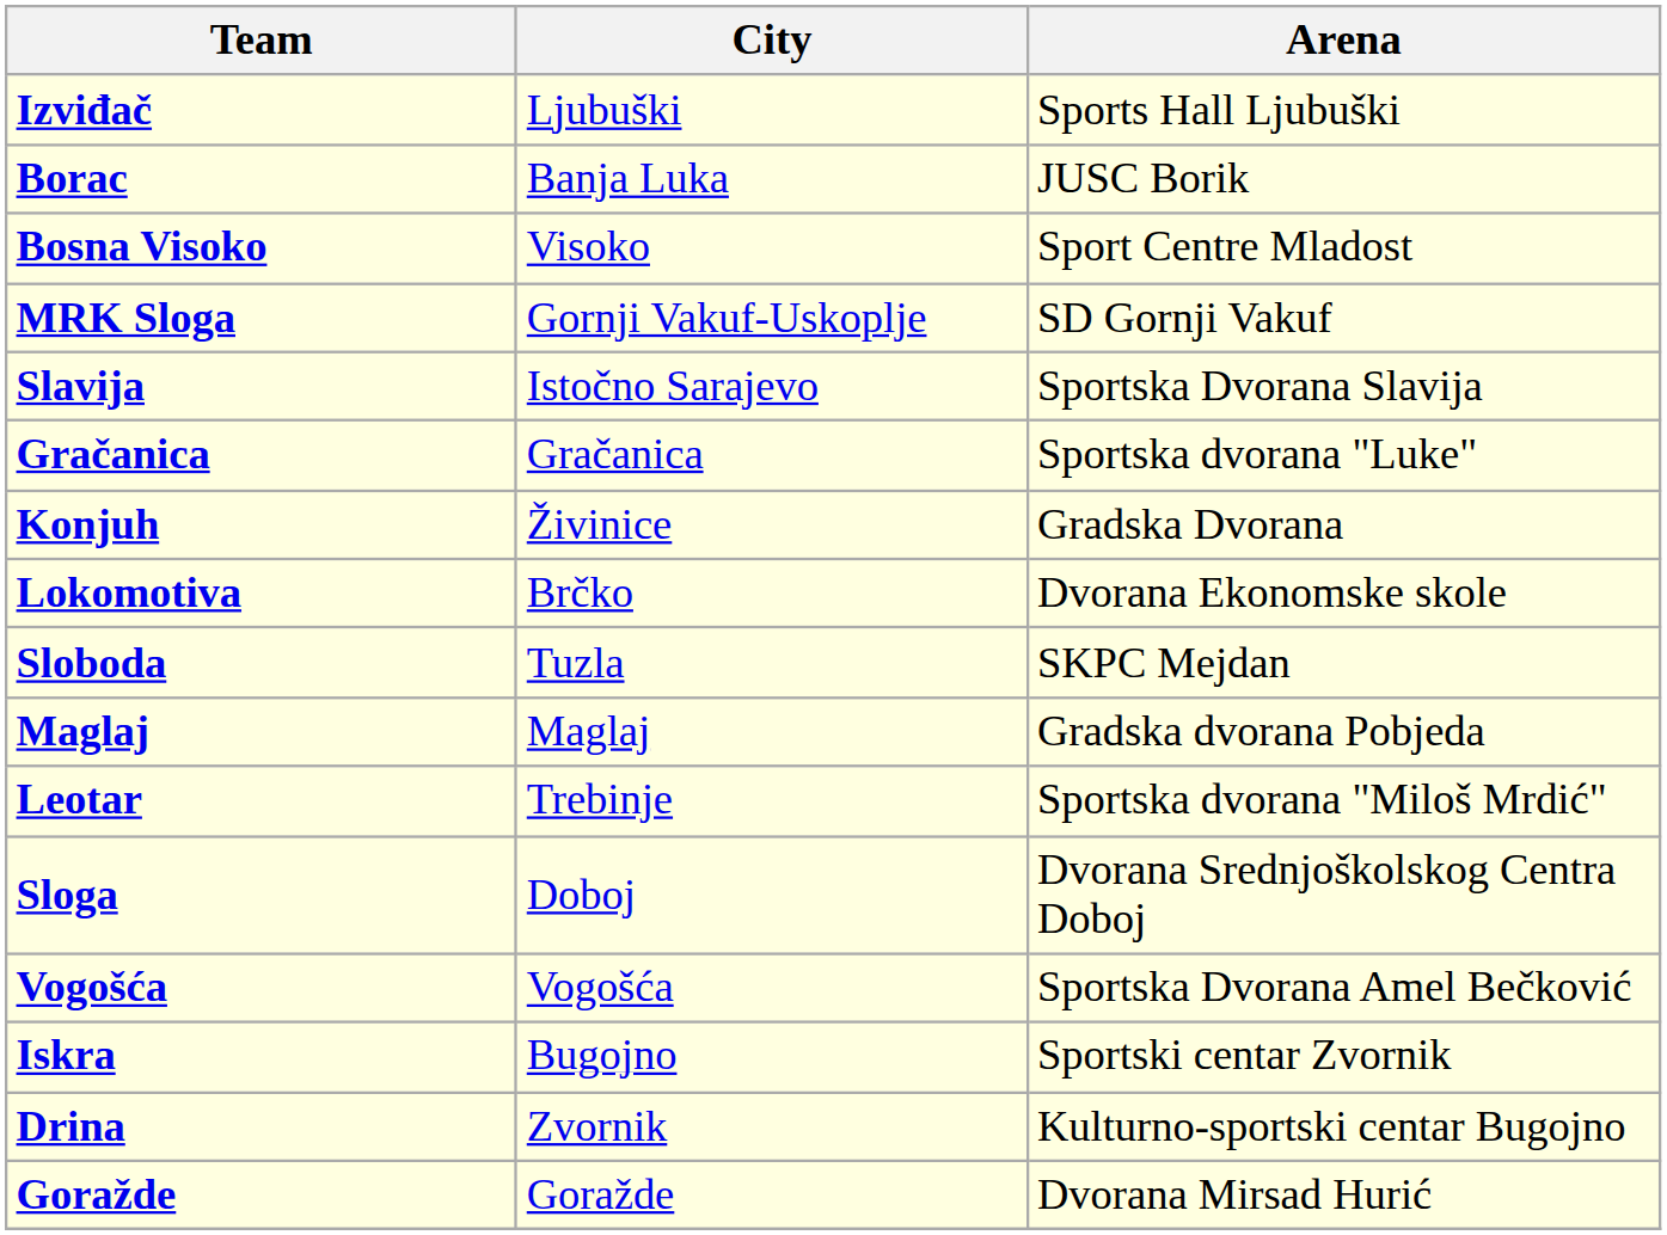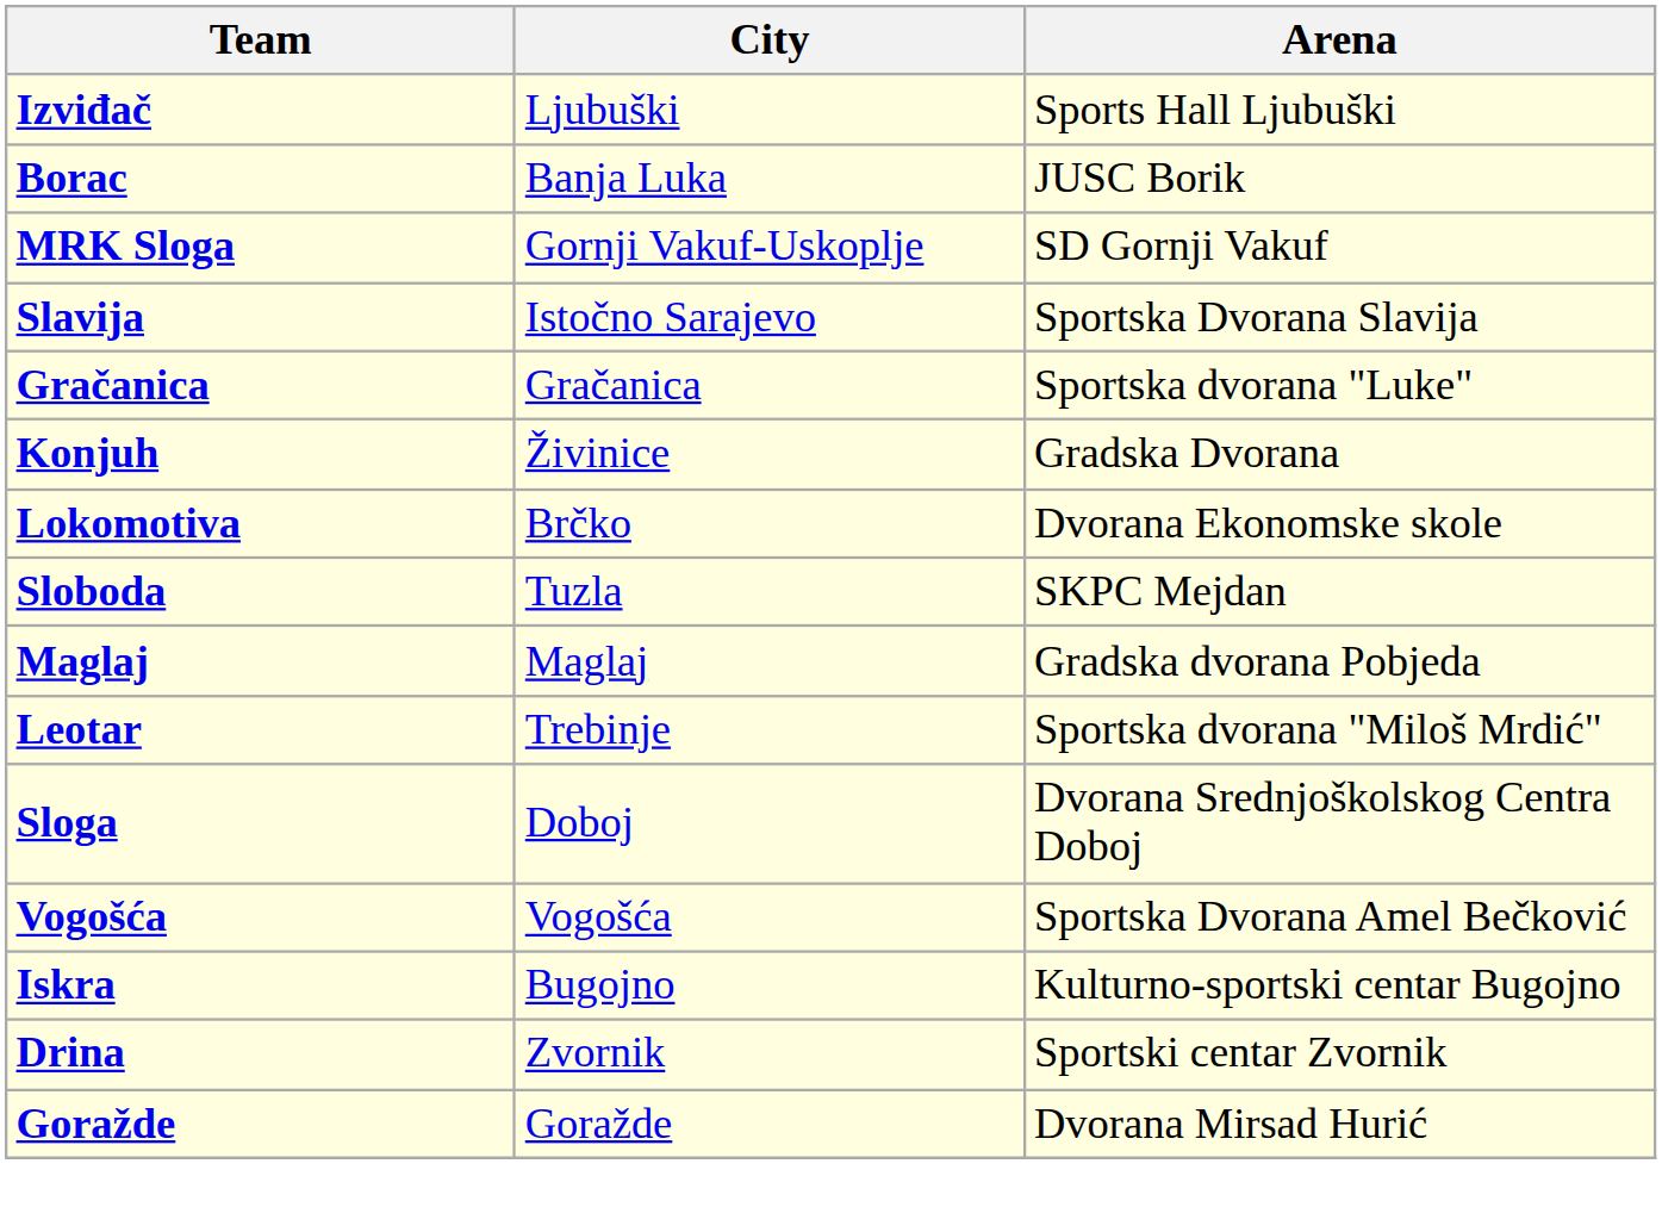 <table class="wikitable sortable">
 <tr>
 <th width=180>Team</th>
 <th width=180>City</th>
 <th>Arena</th>
 </tr>
 <tr bgcolor=ffffe0>
 <td><strong><a href='#'>Izviđač</a></strong></td>
 <td><a href='#'>Ljubuški</a></td>
 <td>Sports Hall Ljubuški</td>
 </tr>
 <tr bgcolor=ffffe0>
 <td><strong><a href='#'>Borac</a></strong></td>
 <td><a href='#'>Banja Luka</a></td>
 <td>JUSC Borik</td>
-</tr>
-<tr bgcolor=ffffe0>
-<td><strong><a href='#'>Bosna Visoko</a></strong></td>
-<td><a href='#'>Visoko</a></td>
-<td>Sport Centre Mladost</td>
 </tr>
 <tr bgcolor=ffffe0>
 <td><strong><a href='#'>MRK Sloga</a></strong></td>
 <td><a href='#'>Gornji Vakuf-Uskoplje</a></td>
 <td>SD Gornji Vakuf</td>
 </tr>
 <tr bgcolor=ffffe0>
 <td><strong><a href='#'>Slavija</a></strong></td>
 <td><a href='#'>Istočno Sarajevo</a></td>
 <td>Sportska Dvorana Slavija</td>
 </tr>
 <tr bgcolor=ffffe0>
 <td><strong><a href='#'>Gračanica</a></strong></td>
 <td><a href='#'>Gračanica</a></td>
 <td>Sportska dvorana "Luke"</td>
 </tr>
 <tr bgcolor=ffffe0>
 <td><strong><a href='#'>Konjuh</a></strong></td>
 <td><a href='#'>Živinice</a></td>
 <td>Gradska Dvorana</td>
 </tr>
 <tr bgcolor=ffffe0>
 <td><strong><a href='#'>Lokomotiva</a></strong></td>
 <td><a href='#'>Brčko</a></td>
 <td>Dvorana Ekonomske skole</td>
 </tr>
 <tr bgcolor=ffffe0>
 <td><strong><a href='#'>Sloboda</a></strong></td>
 <td><a href='#'>Tuzla</a></td>
 <td>SKPC Mejdan</td>
 </tr>
 <tr bgcolor=ffffe0>
 <td><strong><a href='#'>Maglaj</a></strong></td>
 <td><a href='#'>Maglaj</a></td>
 <td>Gradska dvorana Pobjeda</td>
 </tr>
 <tr bgcolor=ffffe0>
 <td><strong><a href='#'>Leotar</a></strong></td>
 <td><a href='#'>Trebinje</a></td>
 <td>Sportska dvorana "Miloš Mrdić"</td>
 </tr>
 <tr bgcolor=ffffe0>
 <td><strong><a href='#'>Sloga</a></strong></td>
 <td><a href='#'>Doboj</a></td>
 <td>Dvorana Srednjoškolskog Centra Doboj</td>
 </tr>
 <tr bgcolor=ffffe0>
 <td><strong><a href='#'>Vogošća</a></strong></td>
 <td><a href='#'>Vogošća</a></td>
 <td>Sportska Dvorana Amel Bečković</td>
 </tr>
 <tr bgcolor=ffffe0>
 <td><strong><a href='#'>Iskra</a></strong></td>
 <td><a href='#'>Bugojno</a></td>
-<td>Sportski centar Zvornik</td>
+<td>Kulturno-sportski centar Bugojno</td>
 </tr>
 <tr bgcolor=ffffe0>
 <td><strong><a href='#'>Drina</a></strong></td>
 <td><a href='#'>Zvornik</a></td>
-<td>Kulturno-sportski centar Bugojno</td>
+<td>Sportski centar Zvornik</td>
 </tr>
 <tr bgcolor=ffffe0>
 <td><strong><a href='#'>Goražde</a></strong></td>
 <td><a href='#'>Goražde</a></td>
 <td>Dvorana Mirsad Hurić</td>
 </tr>
 <tr>
 </tr>
 </table>
